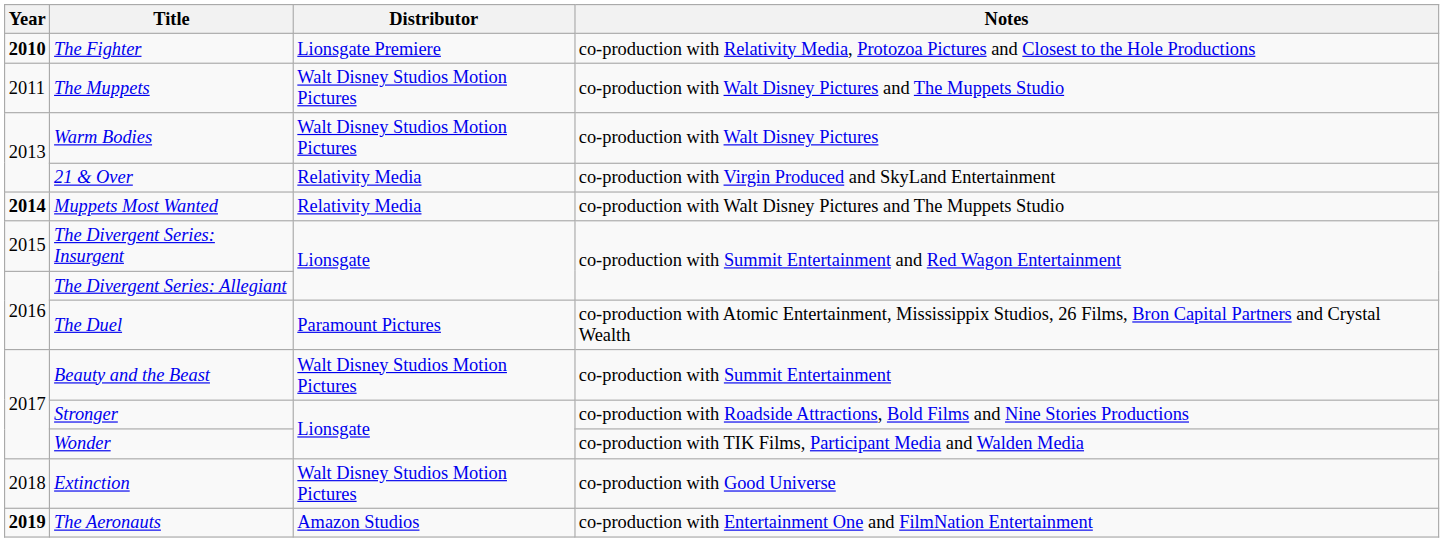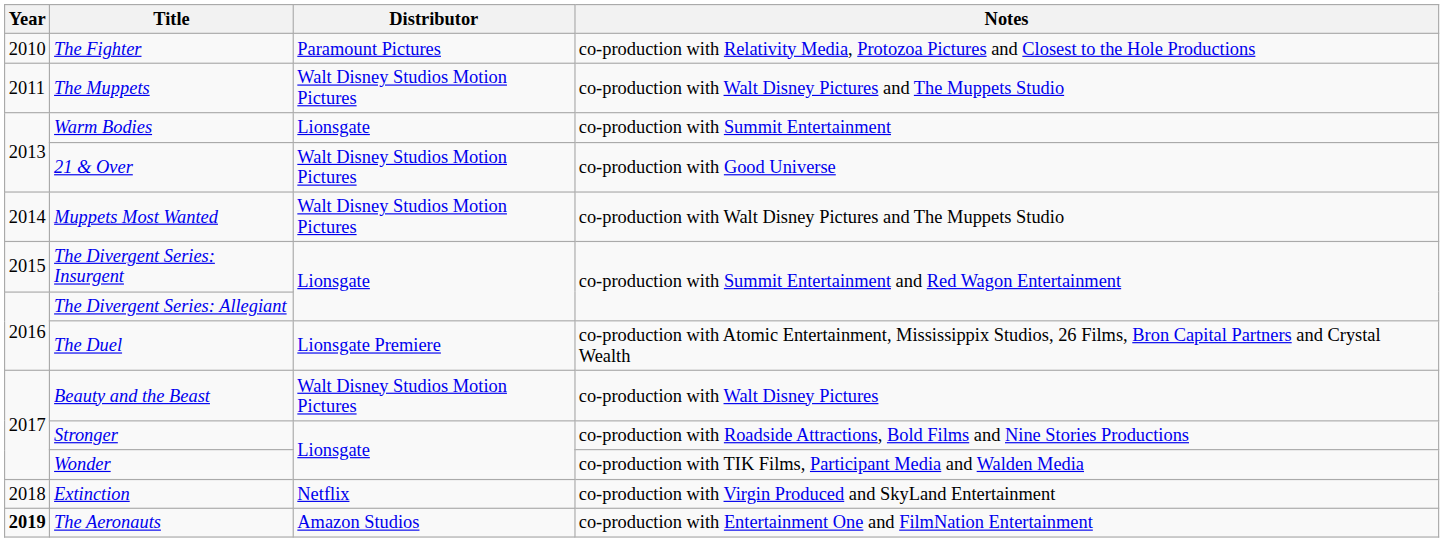 <table class="wikitable sortable">
 <tr>
 <th>Year</th>
 <th>Title</th>
 <th>Distributor</th>
 <th>Notes</th>
 </tr>
 <tr>
-<td><strong>2010</strong></td>
+<td>2010</td>
 <td><em><a href='#'>The Fighter</a></em></td>
-<td><a href='#'>Lionsgate Premiere</a></td>
+<td><a href='#'>Paramount Pictures</a></td>
 <td>co-production with <a href='#'>Relativity Media</a>, <a href='#'>Protozoa Pictures</a> and <a href='#'>Closest to the Hole Productions</a></td>
 </tr>
 <tr>
 <td>2011</td>
 <td><em><a href='#'>The Muppets</a></em></td>
 <td><a href='#'>Walt Disney Studios Motion Pictures</a></td>
 <td>co-production with <a href='#'>Walt Disney Pictures</a> and <a href='#'>The Muppets Studio</a></td>
 </tr>
 <tr>
 <td rowspan="2">2013</td>
 <td><em><a href='#'>Warm Bodies</a></em></td>
-<td><a href='#'>Walt Disney Studios Motion Pictures</a></td>
-<td>co-production with <a href='#'>Walt Disney Pictures</a></td>
+<td><a href='#'>Lionsgate</a></td>
+<td>co-production with <a href='#'>Summit Entertainment</a></td>
 </tr>
 <tr>
 <td><em><a href='#'>21 & Over</a></em></td>
-<td><a href='#'>Relativity Media</a></td>
-<td>co-production with <a href='#'>Virgin Produced</a> and SkyLand Entertainment</td>
+<td><a href='#'>Walt Disney Studios Motion Pictures</a></td>
+<td>co-production with <a href='#'>Good Universe</a></td>
 </tr>
 <tr>
-<td><strong>2014</strong></td>
+<td>2014</td>
 <td><em><a href='#'>Muppets Most Wanted</a></em></td>
-<td><a href='#'>Relativity Media</a></td>
+<td><a href='#'>Walt Disney Studios Motion Pictures</a></td>
 <td>co-production with Walt Disney Pictures and The Muppets Studio</td>
 </tr>
 <tr>
 <td>2015</td>
 <td><em><a href='#'>The Divergent Series: Insurgent</a></em></td>
 <td rowspan="2"><a href='#'>Lionsgate</a></td>
 <td rowspan="2">co-production with <a href='#'>Summit Entertainment</a> and <a href='#'>Red Wagon Entertainment</a></td>
 </tr>
 <tr>
 <td rowspan="2">2016</td>
 <td><em><a href='#'>The Divergent Series: Allegiant</a></em></td>
 </tr>
 <tr>
 <td><em><a href='#'>The Duel</a></em></td>
-<td><a href='#'>Paramount Pictures</a></td>
+<td><a href='#'>Lionsgate Premiere</a></td>
 <td>co-production with Atomic Entertainment, Mississippix Studios, 26 Films, <a href='#'>Bron Capital Partners</a> and Crystal Wealth</td>
 </tr>
 <tr>
 <td rowspan="3">2017</td>
 <td><em><a href='#'>Beauty and the Beast</a></em></td>
 <td><a href='#'>Walt Disney Studios Motion Pictures</a></td>
-<td>co-production with <a href='#'>Summit Entertainment</a></td>
+<td>co-production with <a href='#'>Walt Disney Pictures</a></td>
 </tr>
 <tr>
 <td><em><a href='#'>Stronger</a></em></td>
 <td rowspan="2"><a href='#'>Lionsgate</a></td>
 <td>co-production with <a href='#'>Roadside Attractions</a>, <a href='#'>Bold Films</a> and <a href='#'>Nine Stories Productions</a></td>
 </tr>
 <tr>
 <td><em><a href='#'>Wonder</a></em></td>
 <td>co-production with TIK Films, <a href='#'>Participant Media</a> and <a href='#'>Walden Media</a></td>
 </tr>
 <tr>
 <td>2018</td>
 <td><em><a href='#'>Extinction</a></em></td>
-<td><a href='#'>Walt Disney Studios Motion Pictures</a></td>
-<td>co-production with <a href='#'>Good Universe</a></td>
+<td><a href='#'>Netflix</a></td>
+<td>co-production with <a href='#'>Virgin Produced</a> and SkyLand Entertainment</td>
 </tr>
 <tr>
 <td><strong>2019</strong></td>
 <td><em><a href='#'>The Aeronauts</a></em></td>
 <td><a href='#'>Amazon Studios</a></td>
 <td>co-production with <a href='#'>Entertainment One</a> and <a href='#'>FilmNation Entertainment</a></td>
 </tr>
 </table>
